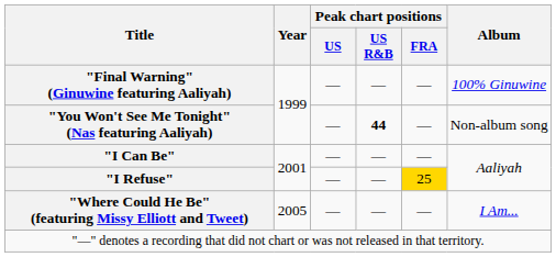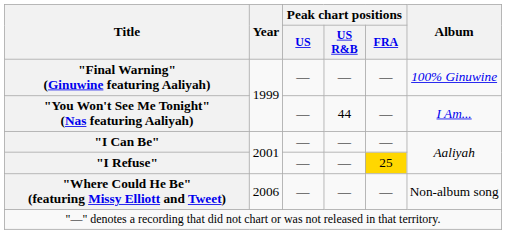 <table class="wikitable plainrowheaders" style="text-align:center;">
 <tr>
 <th scope="col" rowspan="2" style="width:18em;">Title</th>
 <th scope="col" rowspan="2">Year</th>
 <th scope="col" colspan="3">Peak chart positions</th>
 <th scope="col" rowspan="2">Album</th>
 </tr>
 <tr>
 <th scope="col" style="width:3em;font-size:90%;"><a href='#'>US</a></th>
 <th scope="col" style="width:3em;font-size:90%;"><a href='#'>US<br>R&B</a><br></th>
 <th scope="col" style="width:3em;font-size:90%;"><a href='#'>FRA</a><br></th>
 </tr>
 <tr>
 <th scope="row">"Final Warning"<br><span>(<a href='#'>Ginuwine</a> featuring Aaliyah)</span></th>
 <td rowspan="2">1999</td>
 <td>—</td>
 <td>—</td>
 <td>—</td>
 <td><em><a href='#'>100% Ginuwine</a></em></td>
 </tr>
 <tr>
 <th scope="row">"You Won't See Me Tonight"<br><span>(<a href='#'>Nas</a> featuring Aaliyah)</span></th>
 <td>—</td>
-<td><strong>44</strong></td>
+<td>44</td>
 <td>—</td>
-<td>Non-album song</td>
+<td><em><a href='#'>I Am...</a></em></td>
 </tr>
 <tr>
 <th scope="row">"I Can Be"</th>
 <td rowspan="2">2001</td>
 <td>—</td>
 <td>—</td>
 <td>—</td>
 <td rowspan="2"><em>Aaliyah</em></td>
 </tr>
 <tr>
 <th scope="row">"I Refuse"</th>
 <td>—</td>
 <td>—</td>
 <td style="background: gold;">25</td>
 </tr>
 <tr>
 <th scope="row">"Where Could He Be"<br><span>(featuring <a href='#'>Missy Elliott</a> and <a href='#'>Tweet</a>)</span></th>
-<td>2005</td>
+<td>2006</td>
 <td>—</td>
 <td>—</td>
 <td>—</td>
-<td><em><a href='#'>I Am...</a></em></td>
+<td>Non-album song</td>
 </tr>
 <tr>
 <td colspan="14" style="font-size:90%">"—" denotes a recording that did not chart or was not released in that territory.</td>
 </tr>
 </table>
